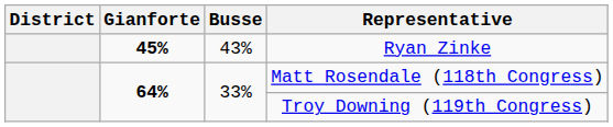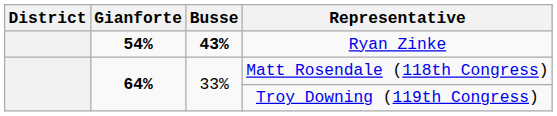 <table class=wikitable>
 <tr>
 <th>District</th>
 <th>Gianforte</th>
 <th>Busse</th>
 <th>Representative</th>
 </tr>
 <tr align=center>
 <th></th>
-<td><strong>45%</strong></td>
-<td>43%</td>
+<td><strong>54%</strong></td>
+<td><strong>43%</strong></td>
 <td><a href='#'>Ryan Zinke</a></td>
 </tr>
 <tr align=center>
 <th rowspan=2 ></th>
 <td rowspan=2><strong>64%</strong></td>
 <td rowspan=2>33%</td>
 <td><a href='#'>Matt Rosendale</a> (<a href='#'>118th Congress</a>)</td>
 </tr>
 <tr align=center>
 <td><a href='#'>Troy Downing</a> (<a href='#'>119th Congress</a>)</td>
 </tr>
 </table>
